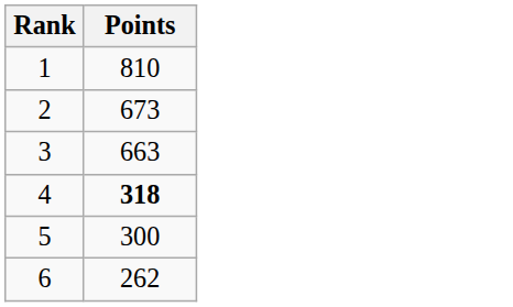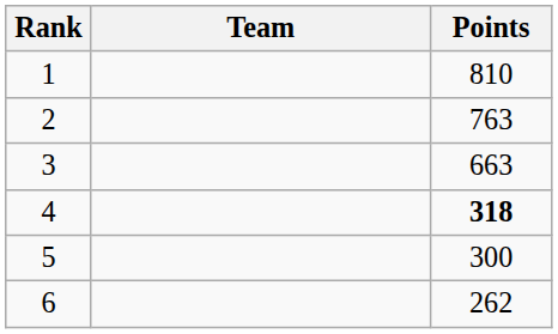 <table class="wikitable" style="text-align:center;">
 <tr>
 <th width=40>Rank</th>
+<th width=180>Team</th>
 <th width=60>Points</th>
 </tr>
 <tr>
 <td>1</td>
+<td align=left></td>
 <td>810</td>
 </tr>
 <tr>
 <td>2</td>
-<td>673</td>
+<td align=left></td>
+<td>763</td>
 </tr>
 <tr>
 <td>3</td>
+<td align=left></td>
 <td>663</td>
 </tr>
 <tr>
 <td>4</td>
+<td align=left></td>
 <td><strong>318</strong></td>
 </tr>
 <tr>
 <td>5</td>
+<td align=left></td>
 <td>300</td>
 </tr>
 <tr>
 <td>6</td>
+<td align=left></td>
 <td>262</td>
 </tr>
 </table>
